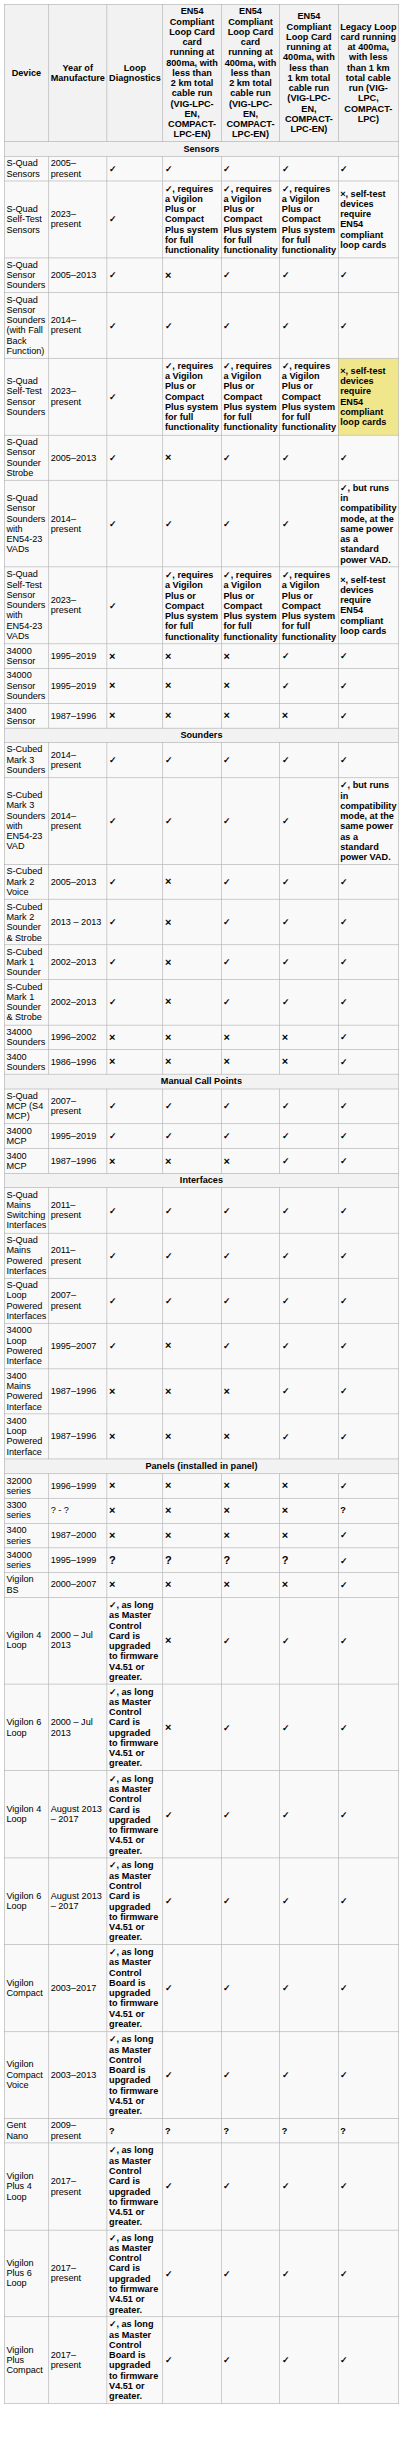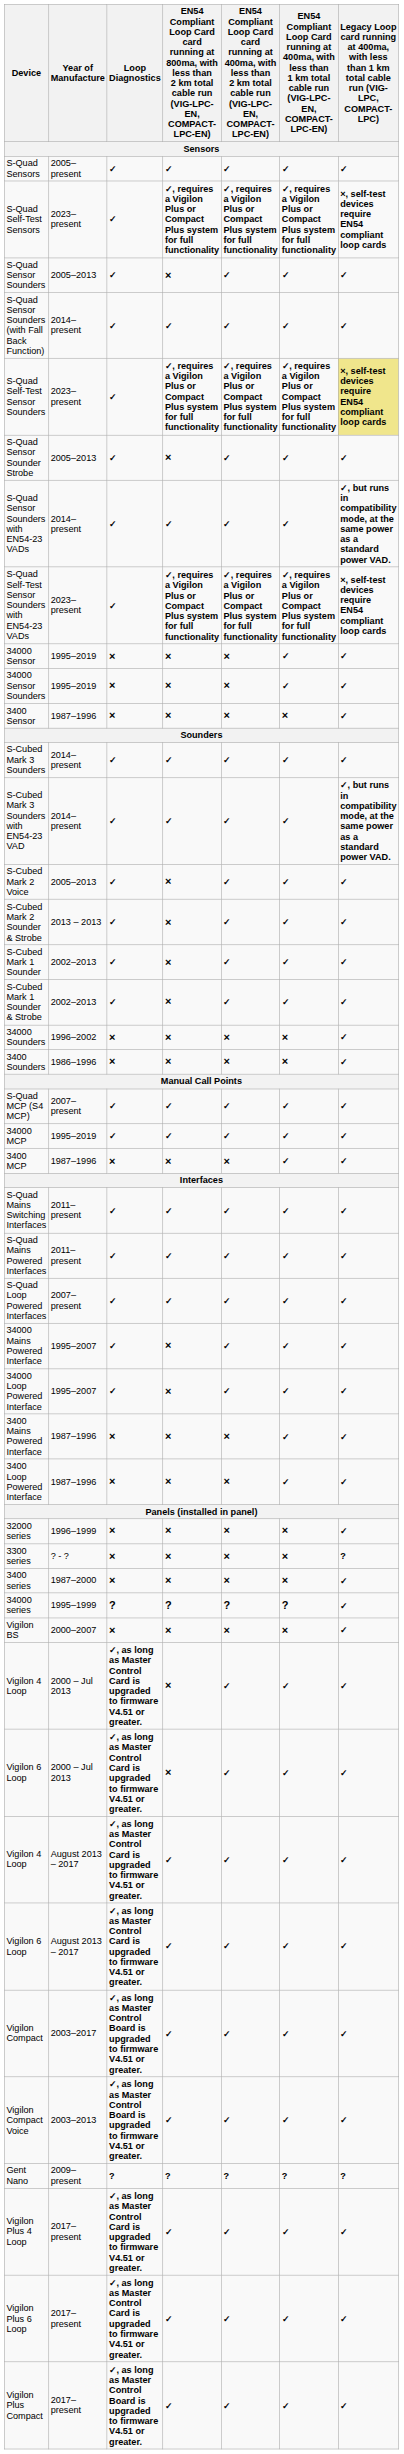 <table class="wikitable mw-collapsible mw-collapsed">
 <tr>
 <th>Device</th>
 <th>Year of Manufacture</th>
 <th>Loop Diagnostics</th>
 <th>EN54 Compliant Loop Card card running at 800ma, with less than 2 km total cable run (VIG-LPC-EN, COMPACT-LPC-EN)</th>
 <th>EN54 Compliant Loop Card card running at 400ma, with less than 2 km total cable run (VIG-LPC-EN, COMPACT-LPC-EN)</th>
 <th>EN54 Compliant Loop Card running at 400ma, with less than 1 km total cable run (VIG-LPC-EN, COMPACT-LPC-EN)</th>
 <th>Legacy Loop card running at 400ma, with less than 1 km total cable run (VIG-LPC, COMPACT-LPC)</th>
 </tr>
 <tr>
 <th colspan="7">Sensors</th>
 </tr>
 <tr>
 <td>S-Quad Sensors</td>
 <td>2005–present</td>
 <td><strong>✓</strong></td>
 <td><strong>✓</strong></td>
 <td><strong>✓</strong></td>
 <td><strong>✓</strong></td>
 <td><strong>✓</strong></td>
 </tr>
 <tr>
 <td>S-Quad Self-Test Sensors</td>
 <td>2023–present</td>
 <td><strong>✓</strong></td>
 <td><strong>✓, requires a Vigilon Plus or Compact Plus system for full functionality</strong></td>
 <td><strong>✓, requires a Vigilon Plus or Compact Plus system for full functionality</strong></td>
 <td><strong>✓, requires a Vigilon Plus or Compact Plus system for full functionality</strong></td>
 <td><strong>×, self-test devices require EN54 compliant loop cards</strong></td>
 </tr>
 <tr>
 <td>S-Quad Sensor Sounders</td>
 <td>2005–2013</td>
 <td><strong>✓</strong></td>
 <td><big><strong>×</strong></big></td>
 <td><strong>✓</strong></td>
 <td><strong>✓</strong></td>
 <td><strong>✓</strong></td>
 </tr>
 <tr>
 <td>S-Quad Sensor Sounders (with Fall Back Function)</td>
 <td>2014–present</td>
 <td><strong>✓</strong></td>
 <td><strong>✓</strong></td>
 <td><strong>✓</strong></td>
 <td><strong>✓</strong></td>
 <td><strong>✓</strong></td>
 </tr>
 <tr>
 <td>S-Quad Self-Test Sensor Sounders</td>
 <td>2023–present</td>
 <td><strong>✓</strong></td>
 <td><strong>✓, requires a Vigilon Plus or Compact Plus system for full functionality</strong></td>
 <td><strong>✓, requires a Vigilon Plus or Compact Plus system for full functionality</strong></td>
 <td><strong>✓, requires a Vigilon Plus or Compact Plus system for full functionality</strong></td>
 <td style="background: khaki;"><strong>×, self-test devices require EN54 compliant loop cards</strong></td>
 </tr>
 <tr>
 <td>S-Quad Sensor Sounder Strobe</td>
 <td>2005–2013</td>
 <td><strong>✓</strong></td>
 <td><big><strong>×</strong></big></td>
 <td><strong>✓</strong></td>
 <td><strong>✓</strong></td>
 <td><strong>✓</strong></td>
 </tr>
 <tr>
 <td>S-Quad Sensor Sounders with EN54-23 VADs</td>
 <td>2014–present</td>
 <td><strong>✓</strong></td>
 <td><strong>✓</strong></td>
 <td><strong>✓</strong></td>
 <td><strong>✓</strong></td>
 <td><strong>✓, but runs in compatibility mode, at the same power as a standard power VAD.</strong></td>
 </tr>
 <tr>
 <td>S-Quad Self-Test Sensor Sounders with EN54-23 VADs</td>
 <td>2023–present</td>
 <td><strong>✓</strong></td>
 <td><strong>✓, requires a Vigilon Plus or Compact Plus system for full functionality</strong></td>
 <td><strong>✓, requires a Vigilon Plus or Compact Plus system for full functionality</strong></td>
 <td><strong>✓, requires a Vigilon Plus or Compact Plus system for full functionality</strong></td>
 <td><strong>×, self-test devices require EN54 compliant loop cards</strong></td>
 </tr>
 <tr>
 <td>34000 Sensor</td>
 <td>1995–2019</td>
 <td><big><strong>×</strong></big></td>
 <td><big><strong>×</strong></big></td>
 <td><big><strong>×</strong></big></td>
 <td><strong>✓</strong></td>
 <td><strong>✓</strong></td>
 </tr>
 <tr>
 <td>34000 Sensor Sounders</td>
 <td>1995–2019</td>
 <td><big><strong>×</strong></big></td>
 <td><big><strong>×</strong></big></td>
 <td><big><strong>×</strong></big></td>
 <td><strong>✓</strong></td>
 <td><strong>✓</strong></td>
 </tr>
 <tr>
 <td>3400 Sensor</td>
 <td>1987–1996</td>
 <td><big><strong>×</strong></big></td>
 <td><big><strong>×</strong></big></td>
 <td><big><strong>×</strong></big></td>
 <td><big><strong>×</strong></big></td>
 <td><strong>✓</strong></td>
 </tr>
 <tr>
 <th colspan="7">Sounders</th>
 </tr>
 <tr>
 <td>S-Cubed Mark 3 Sounders</td>
 <td>2014–present</td>
 <td><strong>✓</strong></td>
 <td><strong>✓</strong></td>
 <td><strong>✓</strong></td>
 <td><strong>✓</strong></td>
 <td><strong>✓</strong></td>
 </tr>
 <tr>
 <td>S-Cubed Mark 3 Sounders with EN54-23 VAD</td>
 <td>2014–present</td>
 <td><strong>✓</strong></td>
 <td><strong>✓</strong></td>
 <td><strong>✓</strong></td>
 <td><strong>✓</strong></td>
 <td><strong>✓, but runs in compatibility mode, at the same power as a standard power VAD.</strong></td>
 </tr>
 <tr>
 <td>S-Cubed Mark 2 Voice</td>
 <td>2005–2013</td>
 <td><strong>✓</strong></td>
 <td><big><strong>×</strong></big></td>
 <td><strong>✓</strong></td>
 <td><strong>✓</strong></td>
 <td><strong>✓</strong></td>
 </tr>
 <tr>
 <td>S-Cubed Mark 2 Sounder & Strobe</td>
 <td>2013 – 2013</td>
 <td><strong>✓</strong></td>
 <td><big><strong>×</strong></big></td>
 <td><strong>✓</strong></td>
 <td><strong>✓</strong></td>
 <td><strong>✓</strong></td>
 </tr>
 <tr>
 <td>S-Cubed Mark 1 Sounder</td>
 <td>2002–2013</td>
 <td><strong>✓</strong></td>
 <td><big><strong>×</strong></big></td>
 <td><strong>✓</strong></td>
 <td><strong>✓</strong></td>
 <td><strong>✓</strong></td>
 </tr>
 <tr>
 <td>S-Cubed Mark 1 Sounder & Strobe</td>
 <td>2002–2013</td>
 <td><strong>✓</strong></td>
 <td><big><strong>×</strong></big></td>
 <td><strong>✓</strong></td>
 <td><strong>✓</strong></td>
 <td><strong>✓</strong></td>
 </tr>
 <tr>
 <td>34000 Sounders</td>
 <td>1996–2002</td>
 <td><big><strong>×</strong></big></td>
 <td><big><strong>×</strong></big></td>
 <td><big><strong>×</strong></big></td>
 <td><big><strong>×</strong></big></td>
 <td><strong>✓</strong></td>
 </tr>
 <tr>
 <td>3400 Sounders</td>
 <td>1986–1996</td>
 <td><big><strong>×</strong></big></td>
 <td><big><strong>×</strong></big></td>
 <td><big><strong>×</strong></big></td>
 <td><big><strong>×</strong></big></td>
 <td><strong>✓</strong></td>
 </tr>
 <tr>
 <th colspan="7">Manual Call Points</th>
 </tr>
 <tr>
 <td>S-Quad MCP (S4 MCP)</td>
 <td>2007–present</td>
 <td><strong>✓</strong></td>
 <td><strong>✓</strong></td>
 <td><strong>✓</strong></td>
 <td><strong>✓</strong></td>
 <td><strong>✓</strong></td>
 </tr>
 <tr>
 <td>34000 MCP</td>
 <td>1995–2019</td>
 <td><strong>✓</strong></td>
 <td><strong>✓</strong></td>
 <td><strong>✓</strong></td>
 <td><strong>✓</strong></td>
 <td><strong>✓</strong></td>
 </tr>
 <tr>
 <td>3400 MCP</td>
 <td>1987–1996</td>
 <td><big><strong>×</strong></big></td>
 <td><big><strong>×</strong></big></td>
 <td><big><strong>×</strong></big></td>
 <td><strong>✓</strong></td>
 <td><strong>✓</strong></td>
 </tr>
 <tr>
 <th colspan="7">Interfaces</th>
 </tr>
 <tr>
 <td>S-Quad Mains Switching Interfaces</td>
 <td>2011–present</td>
 <td><strong>✓</strong></td>
 <td><strong>✓</strong></td>
 <td><strong>✓</strong></td>
 <td><strong>✓</strong></td>
 <td><strong>✓</strong></td>
 </tr>
 <tr>
 <td>S-Quad Mains Powered Interfaces</td>
 <td>2011–present</td>
 <td><strong>✓</strong></td>
 <td><strong>✓</strong></td>
 <td><strong>✓</strong></td>
 <td><strong>✓</strong></td>
 <td><strong>✓</strong></td>
 </tr>
 <tr>
 <td>S-Quad Loop Powered Interfaces</td>
 <td>2007–present</td>
 <td><strong>✓</strong></td>
 <td><strong>✓</strong></td>
 <td><strong>✓</strong></td>
 <td><strong>✓</strong></td>
 <td><strong>✓</strong></td>
 </tr>
 <tr>
+<td>34000 Mains Powered Interface</td>
+<td>1995–2007</td>
+<td><strong>✓</strong></td>
+<td><big><strong>×</strong></big></td>
+<td><strong>✓</strong></td>
+<td><strong>✓</strong></td>
+<td><strong>✓</strong></td>
+</tr>
+<tr>
 <td>34000 Loop Powered Interface</td>
 <td>1995–2007</td>
 <td><strong>✓</strong></td>
 <td><big><strong>×</strong></big></td>
 <td><strong>✓</strong></td>
 <td><strong>✓</strong></td>
 <td><strong>✓</strong></td>
 </tr>
 <tr>
 <td>3400 Mains Powered Interface</td>
 <td>1987–1996</td>
 <td><big><strong>×</strong></big></td>
 <td><big><strong>×</strong></big></td>
 <td><big><strong>×</strong></big></td>
 <td><strong>✓</strong></td>
 <td><strong>✓</strong></td>
 </tr>
 <tr>
 <td>3400 Loop Powered Interface</td>
 <td>1987–1996</td>
 <td><big><strong>×</strong></big></td>
 <td><big><strong>×</strong></big></td>
 <td><big><strong>×</strong></big></td>
 <td><strong>✓</strong></td>
 <td><strong>✓</strong></td>
 </tr>
 <tr>
 <th colspan="7">Panels (installed in panel)</th>
 </tr>
 <tr>
 <td>32000 series</td>
 <td>1996–1999</td>
 <td><big><strong>×</strong></big></td>
 <td><big><strong>×</strong></big></td>
 <td><big><strong>×</strong></big></td>
 <td><big><strong>×</strong></big></td>
 <td><strong>✓</strong></td>
 </tr>
 <tr>
 <td>3300 series</td>
 <td>? - ?</td>
 <td><big><strong>×</strong></big></td>
 <td><big><strong>×</strong></big></td>
 <td><big><strong>×</strong></big></td>
 <td><big><strong>×</strong></big></td>
 <td><strong>?</strong></td>
 </tr>
 <tr>
 <td>3400 series</td>
 <td>1987–2000</td>
 <td><big><strong>×</strong></big></td>
 <td><big><strong>×</strong></big></td>
 <td><big><strong>×</strong></big></td>
 <td><big><strong>×</strong></big></td>
 <td><strong>✓</strong></td>
 </tr>
 <tr>
 <td>34000 series</td>
 <td>1995–1999</td>
 <td><big><strong>?</strong></big></td>
 <td><big><strong>?</strong></big></td>
 <td><big><strong>?</strong></big></td>
 <td><big><strong>?</strong></big></td>
 <td><strong>✓</strong></td>
 </tr>
 <tr>
 <td>Vigilon BS</td>
 <td>2000–2007</td>
 <td><big><strong>×</strong></big></td>
 <td><big><strong>×</strong></big></td>
 <td><big><strong>×</strong></big></td>
 <td><big><strong>×</strong></big></td>
 <td><strong>✓</strong></td>
 </tr>
 <tr>
 <td>Vigilon 4 Loop</td>
 <td>2000 – Jul 2013</td>
 <td><strong>✓, as long as Master Control Card is upgraded to firmware V4.51 or greater.</strong></td>
 <td><big><strong>×</strong></big></td>
 <td><strong>✓</strong></td>
 <td><strong>✓</strong></td>
 <td><strong>✓</strong></td>
 </tr>
 <tr>
 <td>Vigilon 6 Loop</td>
 <td>2000 – Jul 2013</td>
 <td><strong>✓, as long as Master Control Card is upgraded to firmware V4.51 or greater.</strong></td>
 <td><big><strong>×</strong></big></td>
 <td><strong>✓</strong></td>
 <td><strong>✓</strong></td>
 <td><strong>✓</strong></td>
 </tr>
 <tr>
 <td>Vigilon 4 Loop</td>
 <td>August 2013 – 2017</td>
 <td><strong>✓, as long as Master Control Card is upgraded to firmware V4.51 or greater.</strong></td>
 <td><strong>✓</strong></td>
 <td><strong>✓</strong></td>
 <td><strong>✓</strong></td>
 <td><strong>✓</strong></td>
 </tr>
 <tr>
 <td>Vigilon 6 Loop</td>
 <td>August 2013 – 2017</td>
 <td><strong>✓, as long as Master Control Card is upgraded to firmware V4.51 or greater.</strong></td>
 <td><strong>✓</strong></td>
 <td><strong>✓</strong></td>
 <td><strong>✓</strong></td>
 <td><strong>✓</strong></td>
 </tr>
 <tr>
 <td>Vigilon Compact</td>
 <td>2003–2017</td>
 <td><strong>✓, as long as Master Control Board is upgraded to firmware V4.51 or greater.</strong></td>
 <td><strong>✓</strong></td>
 <td><strong>✓</strong></td>
 <td><strong>✓</strong></td>
 <td><strong>✓</strong></td>
 </tr>
 <tr>
 <td>Vigilon Compact Voice</td>
 <td>2003–2013</td>
 <td><strong>✓, as long as Master Control Board is upgraded to firmware V4.51 or greater.</strong></td>
 <td><strong>✓</strong></td>
 <td><strong>✓</strong></td>
 <td><strong>✓</strong></td>
 <td><strong>✓</strong></td>
 </tr>
 <tr>
 <td>Gent Nano</td>
 <td>2009–present</td>
 <td><strong>?</strong></td>
 <td><strong>?</strong></td>
 <td><strong>?</strong></td>
 <td><strong>?</strong></td>
 <td><strong>?</strong></td>
 </tr>
 <tr>
 <td>Vigilon Plus 4 Loop</td>
 <td>2017–present</td>
 <td><strong>✓, as long as Master Control Card is upgraded to firmware V4.51 or greater.</strong></td>
 <td><strong>✓</strong></td>
 <td><strong>✓</strong></td>
 <td><strong>✓</strong></td>
 <td><strong>✓</strong></td>
 </tr>
 <tr>
 <td>Vigilon Plus 6 Loop</td>
 <td>2017–present</td>
 <td><strong>✓, as long as Master Control Card is upgraded to firmware V4.51 or greater.</strong></td>
 <td><strong>✓</strong></td>
 <td><strong>✓</strong></td>
 <td><strong>✓</strong></td>
 <td><strong>✓</strong></td>
 </tr>
 <tr>
 <td>Vigilon Plus Compact</td>
 <td>2017–present</td>
 <td><strong>✓, as long as Master Control Board is upgraded to firmware V4.51 or greater.</strong></td>
 <td><strong>✓</strong></td>
 <td><strong>✓</strong></td>
 <td><strong>✓</strong></td>
 <td><strong>✓</strong></td>
 </tr>
 </table>
